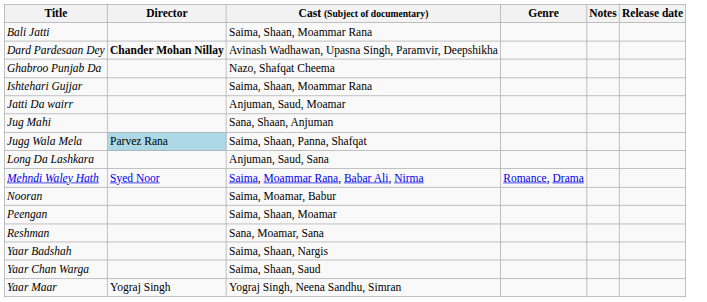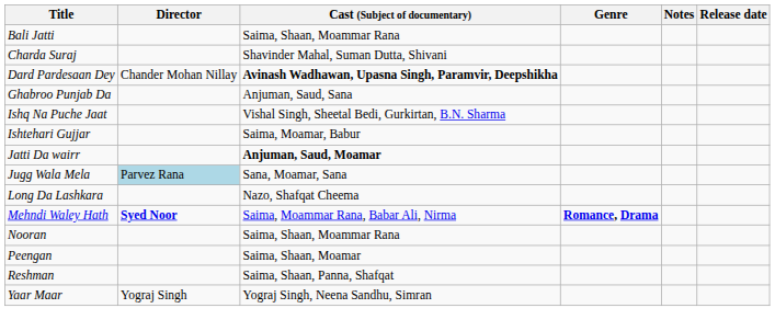 <table class="wikitable sortable">
 <tr>
 <th>Title</th>
 <th>Director</th>
 <th>Cast <small>(Subject of documentary)</small></th>
 <th>Genre</th>
 <th>Notes</th>
 <th>Release date</th>
 </tr>
 <tr>
 <td><span></span> <em>Bali Jatti</em></td>
 <td></td>
 <td>Saima, Shaan, Moammar Rana</td>
 <td></td>
 <td></td>
 <td></td>
 </tr>
 <tr>
+<td><span></span> <em>Charda Suraj</em></td>
+<td></td>
+<td>Shavinder Mahal, Suman Dutta, Shivani</td>
+<td></td>
+<td></td>
+<td></td>
+</tr>
+<tr>
 <td><span></span> <em>Dard Pardesaan Dey</em></td>
-<td><strong>Chander Mohan Nillay</strong></td>
-<td>Avinash Wadhawan, Upasna Singh, Paramvir, Deepshikha</td>
+<td>Chander Mohan Nillay</td>
+<td><strong>Avinash Wadhawan, Upasna Singh, Paramvir, Deepshikha</strong></td>
 <td></td>
 <td></td>
 <td></td>
 </tr>
 <tr>
 <td><span></span> <em>Ghabroo Punjab Da</em></td>
 <td></td>
-<td>Nazo, Shafqat Cheema</td>
+<td>Anjuman, Saud, Sana</td>
+<td></td>
+<td></td>
+<td></td>
+</tr>
+<tr>
+<td><span></span> <em>Ishq Na Puche Jaat</em></td>
+<td></td>
+<td>Vishal Singh, Sheetal Bedi, Gurkirtan, <a href='#'>B.N. Sharma</a></td>
 <td></td>
 <td></td>
 <td></td>
 </tr>
 <tr>
 <td><em>Ishtehari Gujjar</em></td>
 <td></td>
-<td>Saima, Shaan, Moammar Rana</td>
+<td>Saima, Moamar, Babur</td>
 <td></td>
 <td></td>
 <td></td>
 </tr>
 <tr>
 <td><span></span> <em>Jatti Da wairr</em></td>
 <td></td>
-<td>Anjuman, Saud, Moamar</td>
-<td></td>
-<td></td>
-<td></td>
-</tr>
-<tr>
-<td><em>Jug Mahi</em></td>
-<td></td>
-<td>Sana, Shaan, Anjuman</td>
+<td><strong>Anjuman, Saud, Moamar</strong></td>
 <td></td>
 <td></td>
 <td></td>
 </tr>
 <tr>
 <td><em>Jugg Wala Mela</em></td>
 <td style="background: lightblue;">Parvez Rana</td>
-<td>Saima, Shaan, Panna, Shafqat</td>
+<td>Sana, Moamar, Sana</td>
 <td></td>
 <td></td>
 <td></td>
 </tr>
 <tr>
 <td><span></span> <em>Long Da Lashkara</em></td>
 <td></td>
-<td>Anjuman, Saud, Sana</td>
+<td>Nazo, Shafqat Cheema</td>
 <td></td>
 <td></td>
 <td></td>
 </tr>
 <tr>
 <td><span></span> <em><a href='#'>Mehndi Waley Hath</a></em></td>
-<td><a href='#'>Syed Noor</a></td>
+<td><strong><a href='#'>Syed Noor</a></strong></td>
 <td><a href='#'>Saima</a>, <a href='#'>Moammar Rana</a>, <a href='#'>Babar Ali</a>, <a href='#'>Nirma</a></td>
-<td><a href='#'>Romance</a>, <a href='#'>Drama</a></td>
+<td><strong><a href='#'>Romance</a>, <a href='#'>Drama</a></strong></td>
 <td></td>
 <td></td>
 </tr>
 <tr>
 <td><span></span> <em>Nooran</em></td>
 <td></td>
-<td>Saima, Moamar, Babur</td>
+<td>Saima, Shaan, Moammar Rana</td>
 <td></td>
 <td></td>
 <td></td>
 </tr>
 <tr>
 <td><span></span> <em>Peengan</em></td>
 <td></td>
 <td>Saima, Shaan, Moamar</td>
 <td></td>
 <td></td>
 <td></td>
 </tr>
 <tr>
 <td><span></span> <em>Reshman</em></td>
 <td></td>
-<td>Sana, Moamar, Sana</td>
-<td></td>
-<td></td>
-<td></td>
-</tr>
-<tr>
-<td><span></span> <em>Yaar Badshah</em></td>
-<td></td>
-<td>Saima, Shaan, Nargis</td>
-<td></td>
-<td></td>
-<td></td>
-</tr>
-<tr>
-<td><em>Yaar Chan Warga</em></td>
-<td></td>
-<td>Saima, Shaan, Saud</td>
+<td>Saima, Shaan, Panna, Shafqat</td>
 <td></td>
 <td></td>
 <td></td>
 </tr>
 <tr>
 <td><em>Yaar Maar</em></td>
 <td>Yograj Singh</td>
 <td>Yograj Singh, Neena Sandhu, Simran</td>
 <td></td>
 <td></td>
 <td></td>
 </tr>
 </table>
